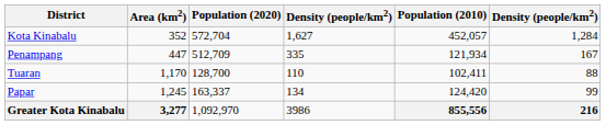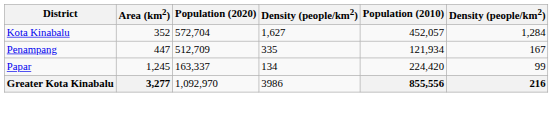 <table class="wikitable">
 <tr>
 <th>District</th>
 <th>Area (km<sup>2</sup>)</th>
 <th>Population (2020)</th>
 <th>Density (people/km<sup>2</sup>)</th>
 <th>Population (2010)</th>
 <th>Density (people/km<sup>2</sup>)</th>
 </tr>
 <tr>
 <td><a href='#'>Kota Kinabalu</a></td>
 <td align="right">352</td>
 <td>572,704</td>
 <td>1,627</td>
 <td align="right">452,057</td>
 <td align="right">1,284</td>
 </tr>
 <tr>
 <td><a href='#'>Penampang</a></td>
 <td align="right">447</td>
 <td>512,709</td>
 <td>335</td>
 <td align="right">121,934</td>
 <td align="right">167</td>
 </tr>
 <tr>
-<td><a href='#'>Tuaran</a></td>
-<td align="right">1,170</td>
-<td>128,700</td>
-<td>110</td>
-<td align="right">102,411</td>
-<td align="right">88</td>
-</tr>
-<tr>
 <td><a href='#'>Papar</a></td>
 <td align="right">1,245</td>
 <td>163,337</td>
 <td>134</td>
-<td align="right">124,420</td>
+<td align="right">224,420</td>
 <td align="right">99</td>
 </tr>
 <tr>
 <td style="background: #f2f2f2"><strong>Greater Kota Kinabalu</strong></td>
 <td style="background: #f2f2f2" align="right"><strong>3,277</strong></td>
 <td>1,092,970</td>
 <td>3986</td>
 <td style="background: #f2f2f2" align="right"><strong>855,556</strong></td>
 <td style="background: #f2f2f2" align="right"><strong>216</strong></td>
 </tr>
 </table>
